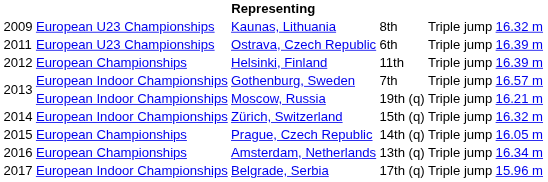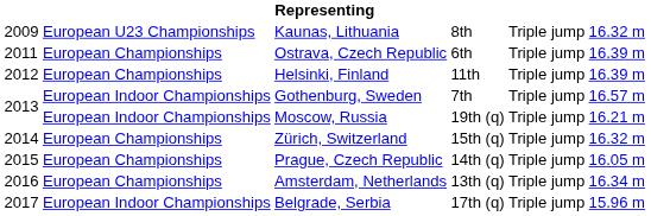 <table>
 <tr>
 <th colspan="6">Representing </th>
 </tr>
 <tr>
 <td>2009</td>
 <td><a href='#'>European U23 Championships</a></td>
 <td><a href='#'>Kaunas, Lithuania</a></td>
 <td>8th</td>
 <td>Triple jump</td>
 <td><a href='#'>16.32 m</a></td>
 </tr>
 <tr>
 <td>2011</td>
-<td><a href='#'>European U23 Championships</a></td>
+<td><a href='#'>European Championships</a></td>
 <td><a href='#'>Ostrava, Czech Republic</a></td>
 <td>6th</td>
 <td>Triple jump</td>
 <td><a href='#'>16.39 m</a></td>
 </tr>
 <tr>
 <td>2012</td>
 <td><a href='#'>European Championships</a></td>
 <td><a href='#'>Helsinki, Finland</a></td>
 <td>11th</td>
 <td>Triple jump</td>
 <td><a href='#'>16.39 m</a></td>
 </tr>
 <tr>
 <td rowspan=2>2013</td>
 <td><a href='#'>European Indoor Championships</a></td>
 <td><a href='#'>Gothenburg, Sweden</a></td>
 <td>7th</td>
 <td>Triple jump</td>
 <td><a href='#'>16.57 m</a></td>
 </tr>
 <tr>
 <td><a href='#'>European Indoor Championships</a></td>
 <td><a href='#'>Moscow, Russia</a></td>
 <td>19th (q)</td>
 <td>Triple jump</td>
 <td><a href='#'>16.21 m</a></td>
 </tr>
 <tr>
 <td>2014</td>
-<td><a href='#'>European Indoor Championships</a></td>
+<td><a href='#'>European Championships</a></td>
 <td><a href='#'>Zürich, Switzerland</a></td>
 <td>15th (q)</td>
 <td>Triple jump</td>
 <td><a href='#'>16.32 m</a></td>
 </tr>
 <tr>
 <td>2015</td>
 <td><a href='#'>European Championships</a></td>
 <td><a href='#'>Prague, Czech Republic</a></td>
 <td>14th (q)</td>
 <td>Triple jump</td>
 <td><a href='#'>16.05 m</a></td>
 </tr>
 <tr>
 <td>2016</td>
 <td><a href='#'>European Championships</a></td>
 <td><a href='#'>Amsterdam, Netherlands</a></td>
 <td>13th (q)</td>
 <td>Triple jump</td>
 <td><a href='#'>16.34 m</a></td>
 </tr>
 <tr>
 <td>2017</td>
 <td><a href='#'>European Indoor Championships</a></td>
 <td><a href='#'>Belgrade, Serbia</a></td>
 <td>17th (q)</td>
 <td>Triple jump</td>
 <td><a href='#'>15.96 m</a></td>
 </tr>
 </table>
